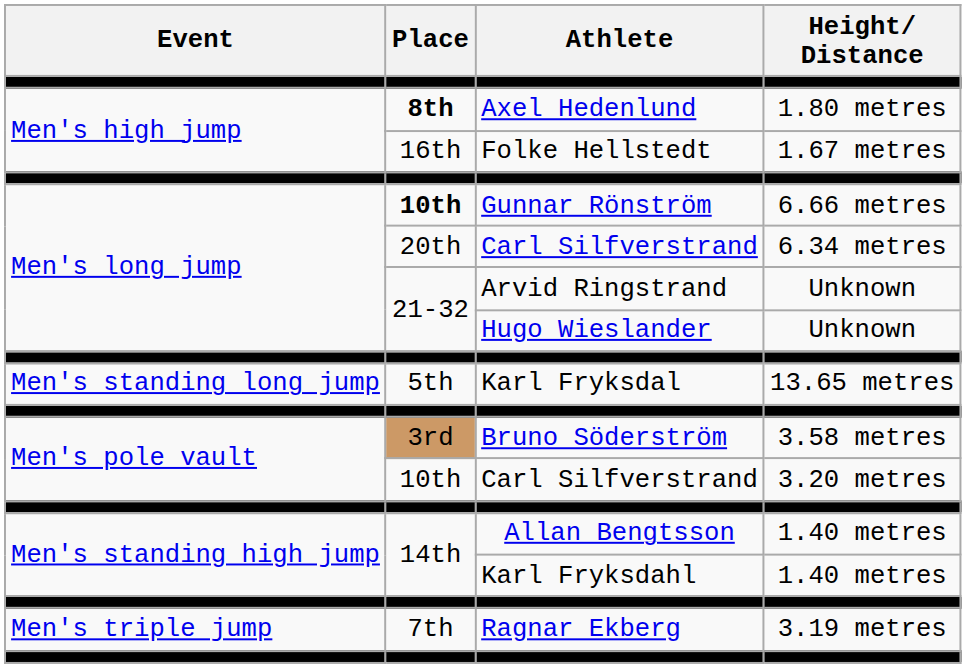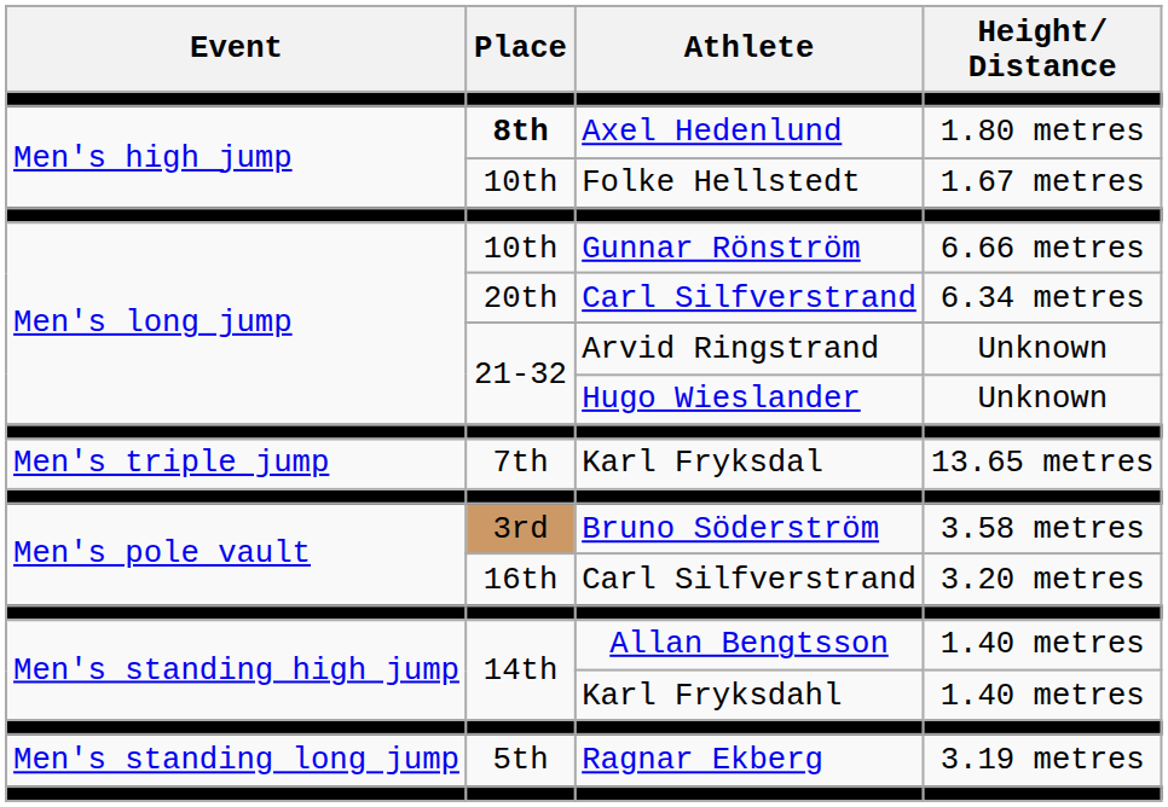 <table class=wikitable>
 <tr>
 <th>Event</th>
 <th>Place</th>
 <th>Athlete</th>
 <th>Height/<br>Distance</th>
 </tr>
 <tr bgcolor=black>
 <td></td>
 <td></td>
 <td></td>
 <td></td>
 </tr>
 <tr align=center>
 <td rowspan=2 align=left><a href='#'>Men's high jump</a></td>
 <td><strong>8th</strong></td>
 <td align=left><a href='#'>Axel Hedenlund</a></td>
 <td>1.80 metres</td>
 </tr>
 <tr align=center>
-<td>16th</td>
+<td>10th</td>
 <td align=left>Folke Hellstedt</td>
 <td>1.67 metres</td>
 </tr>
 <tr bgcolor=black>
 <td></td>
 <td></td>
 <td></td>
 <td></td>
 </tr>
 <tr align=center>
 <td rowspan=4 align=left><a href='#'>Men's long jump</a></td>
-<td><strong>10th</strong></td>
+<td>10th</td>
 <td align=left><a href='#'>Gunnar Rönström</a></td>
 <td>6.66 metres</td>
 </tr>
 <tr align=center>
 <td>20th</td>
 <td align=left><a href='#'>Carl Silfverstrand</a></td>
 <td>6.34 metres</td>
 </tr>
 <tr align=center>
 <td rowspan=2>21-32</td>
 <td align=left>Arvid Ringstrand</td>
 <td>Unknown</td>
 </tr>
 <tr align=center>
 <td align=left><a href='#'>Hugo Wieslander</a></td>
 <td>Unknown</td>
 </tr>
 <tr bgcolor=black>
 <td></td>
 <td></td>
 <td></td>
 <td></td>
 </tr>
 <tr align=center>
-<td align=left><a href='#'>Men's standing long jump</a></td>
-<td>5th</td>
+<td align=left><a href='#'>Men's triple jump</a></td>
+<td>7th</td>
 <td align=left>Karl Fryksdal</td>
 <td>13.65 metres</td>
 </tr>
 <tr bgcolor=black>
 <td></td>
 <td></td>
 <td></td>
 <td></td>
 </tr>
 <tr align=center>
 <td rowspan=2 align=left><a href='#'>Men's pole vault</a></td>
 <td bgcolor=cc9966>3rd</td>
 <td align=left><a href='#'>Bruno Söderström</a></td>
 <td>3.58 metres</td>
 </tr>
 <tr align=center>
-<td>10th</td>
+<td>16th</td>
 <td align=left>Carl Silfverstrand</td>
 <td>3.20 metres</td>
 </tr>
 <tr bgcolor=black>
 <td></td>
 <td></td>
 <td></td>
 <td></td>
 </tr>
 <tr align=center>
 <td rowspan=2 align=left><a href='#'>Men's standing high jump</a></td>
 <td rowspan=2>14th</td>
 <td><a href='#'>Allan Bengtsson</a></td>
 <td>1.40 metres</td>
 </tr>
 <tr align=center>
 <td align=left>Karl Fryksdahl</td>
 <td>1.40 metres</td>
 </tr>
 <tr bgcolor=black>
 <td></td>
 <td></td>
 <td></td>
 <td></td>
 </tr>
 <tr align=center>
-<td align=left><a href='#'>Men's triple jump</a></td>
-<td>7th</td>
+<td align=left><a href='#'>Men's standing long jump</a></td>
+<td>5th</td>
 <td align=left><a href='#'>Ragnar Ekberg</a></td>
 <td>3.19 metres</td>
 </tr>
 <tr bgcolor=black>
 <td></td>
 <td></td>
 <td></td>
 <td></td>
 </tr>
 </table>
